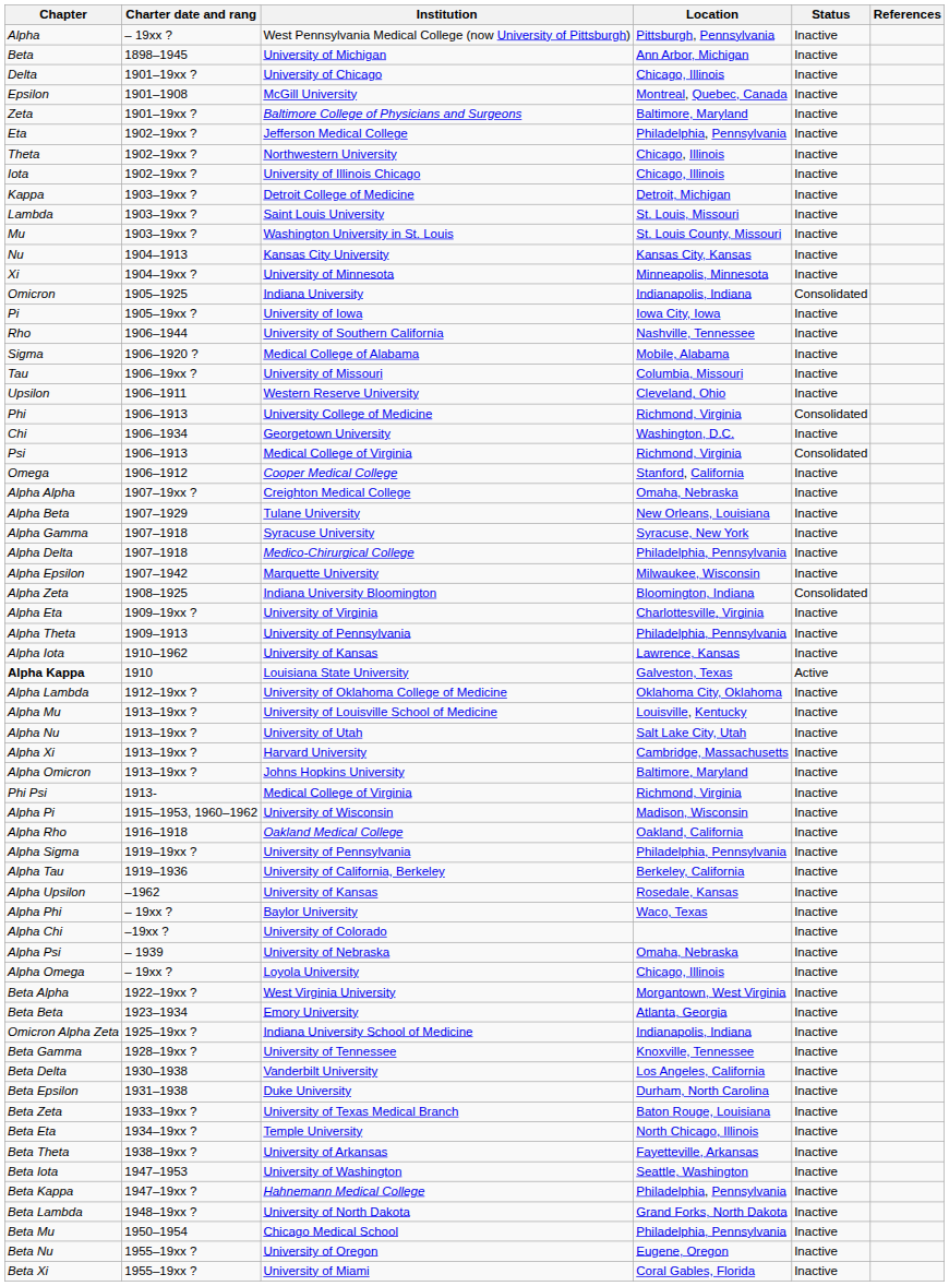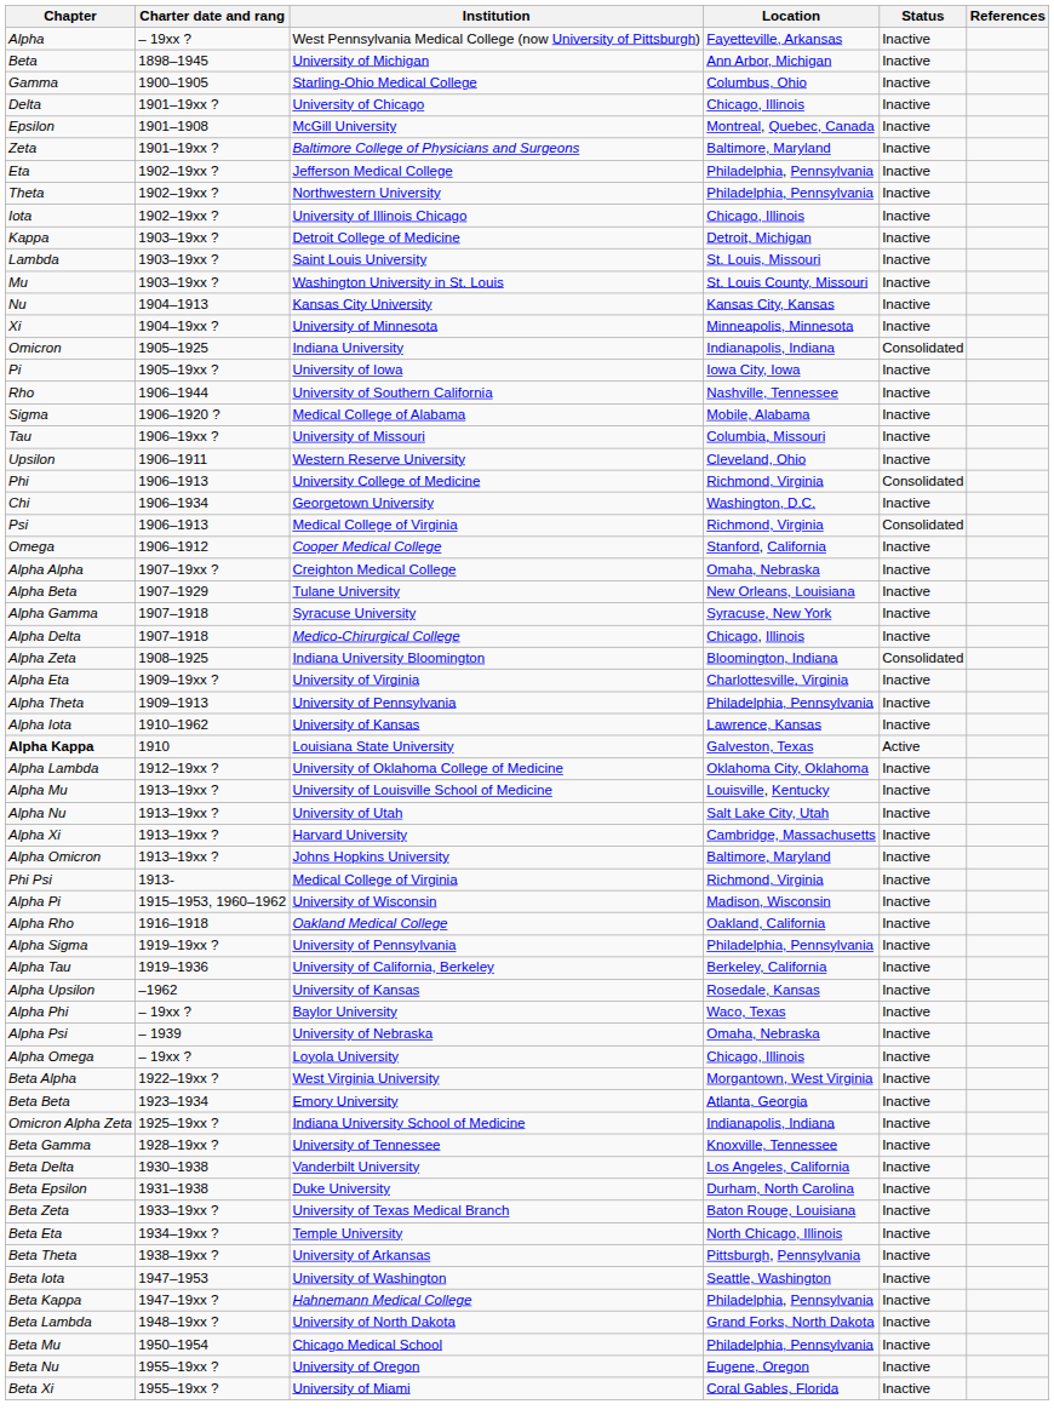 <table class="wikitable sortable">
 <tr>
 <th>Chapter</th>
 <th>Charter date and rang</th>
 <th>Institution</th>
 <th>Location</th>
 <th>Status</th>
 <th>References</th>
 </tr>
 <tr>
 <td><em>Alpha</em></td>
 <td> – 19xx ?</td>
 <td>West Pennsylvania Medical College (now <a href='#'>University of Pittsburgh</a>)</td>
-<td><a href='#'>Pittsburgh</a>, <a href='#'>Pennsylvania</a></td>
+<td><a href='#'>Fayetteville, Arkansas</a></td>
 <td>Inactive</td>
 <td></td>
 </tr>
 <tr>
 <td><em>Beta</em></td>
 <td>1898–1945</td>
 <td><a href='#'>University of Michigan</a></td>
 <td><a href='#'>Ann Arbor, Michigan</a></td>
+<td>Inactive</td>
+<td></td>
+</tr>
+<tr>
+<td><em>Gamma</em></td>
+<td>1900–1905</td>
+<td><a href='#'>Starling-Ohio Medical College</a></td>
+<td><a href='#'>Columbus, Ohio</a></td>
 <td>Inactive</td>
 <td></td>
 </tr>
 <tr>
 <td><em>Delta</em></td>
 <td>1901–19xx ?</td>
 <td><a href='#'>University of Chicago</a></td>
 <td><a href='#'>Chicago, Illinois</a></td>
 <td>Inactive</td>
 <td></td>
 </tr>
 <tr>
 <td><em>Epsilon</em></td>
 <td>1901–1908</td>
 <td><a href='#'>McGill University</a></td>
 <td><a href='#'>Montreal</a>, <a href='#'>Quebec, Canada</a></td>
 <td>Inactive</td>
 <td></td>
 </tr>
 <tr>
 <td><em>Zeta</em></td>
 <td>1901–19xx ?</td>
 <td><em><a href='#'>Baltimore College of Physicians and Surgeons</a></em></td>
 <td><a href='#'>Baltimore, Maryland</a></td>
 <td>Inactive</td>
 <td></td>
 </tr>
 <tr>
 <td><em>Eta</em></td>
 <td>1902–19xx ?</td>
 <td><a href='#'>Jefferson Medical College</a></td>
 <td><a href='#'>Philadelphia</a>, <a href='#'>Pennsylvania</a></td>
 <td>Inactive</td>
 <td></td>
 </tr>
 <tr>
 <td><em>Theta</em></td>
 <td>1902–19xx ?</td>
 <td><a href='#'>Northwestern University</a></td>
-<td><a href='#'>Chicago</a>, <a href='#'>Illinois</a></td>
+<td><a href='#'>Philadelphia, Pennsylvania</a></td>
 <td>Inactive</td>
 <td></td>
 </tr>
 <tr>
 <td><em>Iota</em></td>
 <td>1902–19xx ?</td>
 <td><a href='#'>University of Illinois Chicago</a></td>
 <td><a href='#'>Chicago, Illinois</a></td>
 <td>Inactive</td>
 <td></td>
 </tr>
 <tr>
 <td><em>Kappa</em></td>
 <td>1903–19xx ?</td>
 <td><a href='#'>Detroit College of Medicine</a></td>
 <td><a href='#'>Detroit, Michigan</a></td>
 <td>Inactive</td>
 <td></td>
 </tr>
 <tr>
 <td><em>Lambda</em></td>
 <td>1903–19xx ?</td>
 <td><a href='#'>Saint Louis University</a></td>
 <td><a href='#'>St. Louis, Missouri</a></td>
 <td>Inactive</td>
 <td></td>
 </tr>
 <tr>
 <td><em>Mu</em></td>
 <td>1903–19xx ?</td>
 <td><a href='#'>Washington University in St. Louis</a></td>
 <td><a href='#'>St. Louis County, Missouri</a></td>
 <td>Inactive</td>
 <td></td>
 </tr>
 <tr>
 <td><em>Nu</em></td>
 <td>1904–1913</td>
 <td><a href='#'>Kansas City University</a></td>
 <td><a href='#'>Kansas City, Kansas</a></td>
 <td>Inactive</td>
 <td></td>
 </tr>
 <tr>
 <td><em>Xi</em></td>
 <td>1904–19xx ?</td>
 <td><a href='#'>University of Minnesota</a></td>
 <td><a href='#'>Minneapolis, Minnesota</a></td>
 <td>Inactive</td>
 <td></td>
 </tr>
 <tr>
 <td><em>Omicron</em></td>
 <td>1905–1925</td>
 <td><a href='#'>Indiana University</a></td>
 <td><a href='#'>Indianapolis, Indiana</a></td>
 <td>Consolidated</td>
 <td></td>
 </tr>
 <tr>
 <td><em>Pi</em></td>
 <td>1905–19xx ?</td>
 <td><a href='#'>University of Iowa</a></td>
 <td><a href='#'>Iowa City, Iowa</a></td>
 <td>Inactive</td>
 <td></td>
 </tr>
 <tr>
 <td><em>Rho</em></td>
 <td>1906–1944</td>
 <td><a href='#'>University of Southern California</a></td>
 <td><a href='#'>Nashville, Tennessee</a></td>
 <td>Inactive</td>
 <td></td>
 </tr>
 <tr>
 <td><em>Sigma</em></td>
 <td>1906–1920 ?</td>
 <td><a href='#'>Medical College of Alabama</a></td>
 <td><a href='#'>Mobile, Alabama</a></td>
 <td>Inactive</td>
 <td></td>
 </tr>
 <tr>
 <td><em>Tau</em></td>
 <td>1906–19xx ?</td>
 <td><a href='#'>University of Missouri</a></td>
 <td><a href='#'>Columbia, Missouri</a></td>
 <td>Inactive</td>
 <td></td>
 </tr>
 <tr>
 <td><em>Upsilon</em></td>
 <td>1906–1911</td>
 <td><a href='#'>Western Reserve University</a></td>
 <td><a href='#'>Cleveland, Ohio</a></td>
 <td>Inactive</td>
 <td></td>
 </tr>
 <tr>
 <td><em>Phi</em></td>
 <td>1906–1913</td>
 <td><a href='#'>University College of Medicine</a></td>
 <td><a href='#'>Richmond, Virginia</a></td>
 <td>Consolidated</td>
 <td></td>
 </tr>
 <tr>
 <td><em>Chi</em></td>
 <td>1906–1934</td>
 <td><a href='#'>Georgetown University</a></td>
 <td><a href='#'>Washington, D.C.</a></td>
 <td>Inactive</td>
 <td></td>
 </tr>
 <tr>
 <td><em>Psi</em></td>
 <td>1906–1913</td>
 <td><a href='#'>Medical College of Virginia</a></td>
 <td><a href='#'>Richmond, Virginia</a></td>
 <td>Consolidated</td>
 <td></td>
 </tr>
 <tr>
 <td><em>Omega</em></td>
 <td>1906–1912</td>
 <td><em><a href='#'>Cooper Medical College</a></em></td>
 <td><a href='#'>Stanford</a>, <a href='#'>California</a></td>
 <td>Inactive</td>
 <td></td>
 </tr>
 <tr>
 <td><em>Alpha Alpha</em></td>
 <td>1907–19xx ?</td>
 <td><a href='#'>Creighton Medical College</a></td>
 <td><a href='#'>Omaha, Nebraska</a></td>
 <td>Inactive</td>
 <td></td>
 </tr>
 <tr>
 <td><em>Alpha Beta</em></td>
 <td>1907–1929</td>
 <td><a href='#'>Tulane University</a></td>
 <td><a href='#'>New Orleans, Louisiana</a></td>
 <td>Inactive</td>
 <td></td>
 </tr>
 <tr>
 <td><em>Alpha Gamma</em></td>
 <td>1907–1918</td>
 <td><a href='#'>Syracuse University</a></td>
 <td><a href='#'>Syracuse, New York</a></td>
 <td>Inactive</td>
 <td></td>
 </tr>
 <tr>
 <td><em>Alpha Delta</em></td>
 <td>1907–1918</td>
 <td><a href='#'><em>Medico-Chirurgical College</em></a></td>
-<td><a href='#'>Philadelphia, Pennsylvania</a></td>
-<td>Inactive</td>
-<td></td>
-</tr>
-<tr>
-<td><em>Alpha Epsilon</em></td>
-<td>1907–1942</td>
-<td><a href='#'>Marquette University</a></td>
-<td><a href='#'>Milwaukee, Wisconsin</a></td>
+<td><a href='#'>Chicago</a>, <a href='#'>Illinois</a></td>
 <td>Inactive</td>
 <td></td>
 </tr>
 <tr>
 <td><em>Alpha Zeta</em></td>
 <td>1908–1925</td>
 <td><a href='#'>Indiana University Bloomington</a></td>
 <td><a href='#'>Bloomington, Indiana</a></td>
 <td>Consolidated</td>
 <td></td>
 </tr>
 <tr>
 <td><em>Alpha Eta</em></td>
 <td>1909–19xx ?</td>
 <td><a href='#'>University of Virginia</a></td>
 <td><a href='#'>Charlottesville, Virginia</a></td>
 <td>Inactive</td>
 <td></td>
 </tr>
 <tr>
 <td><em>Alpha Theta</em></td>
 <td>1909–1913</td>
 <td><a href='#'>University of Pennsylvania</a></td>
 <td><a href='#'>Philadelphia, Pennsylvania</a></td>
 <td>Inactive</td>
 <td></td>
 </tr>
 <tr>
 <td><em>Alpha Iota</em></td>
 <td>1910–1962</td>
 <td><a href='#'>University of Kansas</a></td>
 <td><a href='#'>Lawrence, Kansas</a></td>
 <td>Inactive</td>
 <td></td>
 </tr>
 <tr>
 <td><strong>Alpha Kappa</strong></td>
 <td>1910</td>
 <td><a href='#'>Louisiana State University</a></td>
 <td><a href='#'>Galveston, Texas</a></td>
 <td>Active</td>
 <td><strong></strong></td>
 </tr>
 <tr>
 <td><em>Alpha Lambda</em></td>
 <td>1912–19xx ?</td>
 <td><a href='#'>University of Oklahoma College of Medicine</a></td>
 <td><a href='#'>Oklahoma City, Oklahoma</a></td>
 <td>Inactive</td>
 <td></td>
 </tr>
 <tr>
 <td><em>Alpha Mu</em></td>
 <td>1913–19xx ?</td>
 <td><a href='#'>University of Louisville School of Medicine</a></td>
 <td><a href='#'>Louisville</a>, <a href='#'>Kentucky</a></td>
 <td>Inactive</td>
 <td></td>
 </tr>
 <tr>
 <td><em>Alpha Nu</em></td>
 <td>1913–19xx ?</td>
 <td><a href='#'>University of Utah</a></td>
 <td><a href='#'>Salt Lake City, Utah</a></td>
 <td>Inactive</td>
 <td></td>
 </tr>
 <tr>
 <td><em>Alpha Xi</em></td>
 <td>1913–19xx ?</td>
 <td><a href='#'>Harvard University</a></td>
 <td><a href='#'>Cambridge, Massachusetts</a></td>
 <td>Inactive</td>
 <td></td>
 </tr>
 <tr>
 <td><em>Alpha Omicron</em></td>
 <td>1913–19xx ?</td>
 <td><a href='#'>Johns Hopkins University</a></td>
 <td><a href='#'>Baltimore, Maryland</a></td>
 <td>Inactive</td>
 <td></td>
 </tr>
 <tr>
 <td><em>Phi Psi</em></td>
 <td>1913-</td>
 <td><a href='#'>Medical College of Virginia</a></td>
 <td><a href='#'>Richmond, Virginia</a></td>
 <td>Inactive</td>
 <td></td>
 </tr>
 <tr>
 <td><em>Alpha Pi</em></td>
 <td>1915–1953, 1960–1962</td>
 <td><a href='#'>University of Wisconsin</a></td>
 <td><a href='#'>Madison, Wisconsin</a></td>
 <td>Inactive</td>
 <td></td>
 </tr>
 <tr>
 <td><em>Alpha Rho</em></td>
 <td>1916–1918</td>
 <td><em><a href='#'>Oakland Medical College</a></em></td>
 <td><a href='#'>Oakland, California</a></td>
 <td>Inactive</td>
 <td></td>
 </tr>
 <tr>
 <td><em>Alpha Sigma</em></td>
 <td>1919–19xx ?</td>
 <td><a href='#'>University of Pennsylvania</a></td>
 <td><a href='#'>Philadelphia, Pennsylvania</a></td>
 <td>Inactive</td>
 <td></td>
 </tr>
 <tr>
 <td><em>Alpha Tau</em></td>
 <td>1919–1936</td>
 <td><a href='#'>University of California, Berkeley</a></td>
 <td><a href='#'>Berkeley, California</a></td>
 <td>Inactive</td>
 <td></td>
 </tr>
 <tr>
 <td><em>Alpha Upsilon</em></td>
 <td> –1962</td>
 <td><a href='#'>University of Kansas</a></td>
 <td><a href='#'>Rosedale, Kansas</a></td>
 <td>Inactive</td>
 <td></td>
 </tr>
 <tr>
 <td><em>Alpha Phi</em></td>
 <td> – 19xx ?</td>
 <td><a href='#'>Baylor University</a></td>
 <td><a href='#'>Waco, Texas</a></td>
 <td>Inactive</td>
 <td></td>
 </tr>
 <tr>
-<td><em>Alpha Chi</em></td>
-<td>–19xx ?</td>
-<td><a href='#'>University of Colorado</a></td>
-<td></td>
-<td>Inactive</td>
-<td></td>
-</tr>
-<tr>
 <td><em>Alpha Psi</em></td>
 <td> – 1939</td>
 <td><a href='#'>University of Nebraska</a></td>
 <td><a href='#'>Omaha, Nebraska</a></td>
 <td>Inactive</td>
 <td></td>
 </tr>
 <tr>
 <td><em>Alpha Omega</em></td>
 <td> – 19xx ?</td>
 <td><a href='#'>Loyola University</a></td>
 <td><a href='#'>Chicago, Illinois</a></td>
 <td>Inactive</td>
 <td></td>
 </tr>
 <tr>
 <td><em>Beta Alpha</em></td>
 <td>1922–19xx ?</td>
 <td><a href='#'>West Virginia University</a></td>
 <td><a href='#'>Morgantown, West Virginia</a></td>
 <td>Inactive</td>
 <td></td>
 </tr>
 <tr>
 <td><em>Beta Beta</em></td>
 <td>1923–1934</td>
 <td><a href='#'>Emory University</a></td>
 <td><a href='#'>Atlanta, Georgia</a></td>
 <td>Inactive</td>
 <td></td>
 </tr>
 <tr>
 <td><em>Omicron Alpha Zeta</em></td>
 <td>1925–19xx ?</td>
 <td><a href='#'>Indiana University School of Medicine</a></td>
 <td><a href='#'>Indianapolis, Indiana</a></td>
 <td>Inactive</td>
 <td></td>
 </tr>
 <tr>
 <td><em>Beta Gamma</em></td>
 <td>1928–19xx ?</td>
 <td><a href='#'>University of Tennessee</a></td>
 <td><a href='#'>Knoxville, Tennessee</a></td>
 <td>Inactive</td>
 <td></td>
 </tr>
 <tr>
 <td><em>Beta Delta</em></td>
 <td>1930–1938</td>
 <td><a href='#'>Vanderbilt University</a></td>
 <td><a href='#'>Los Angeles, California</a></td>
 <td>Inactive</td>
 <td></td>
 </tr>
 <tr>
 <td><em>Beta Epsilon</em></td>
 <td>1931–1938</td>
 <td><a href='#'>Duke University</a></td>
 <td><a href='#'>Durham, North Carolina</a></td>
 <td>Inactive</td>
 <td></td>
 </tr>
 <tr>
 <td><em>Beta Zeta</em></td>
 <td>1933–19xx ?</td>
 <td><a href='#'>University of Texas Medical Branch</a></td>
 <td><a href='#'>Baton Rouge, Louisiana</a></td>
 <td>Inactive</td>
 <td></td>
 </tr>
 <tr>
 <td><em>Beta Eta</em></td>
 <td>1934–19xx ?</td>
 <td><a href='#'>Temple University</a></td>
 <td><a href='#'>North Chicago, Illinois</a></td>
 <td>Inactive</td>
 <td></td>
 </tr>
 <tr>
 <td><em>Beta Theta</em></td>
 <td>1938–19xx ?</td>
 <td><a href='#'>University of Arkansas</a></td>
-<td><a href='#'>Fayetteville, Arkansas</a></td>
+<td><a href='#'>Pittsburgh</a>, <a href='#'>Pennsylvania</a></td>
 <td>Inactive</td>
 <td></td>
 </tr>
 <tr>
 <td><em>Beta Iota</em></td>
 <td>1947–1953</td>
 <td><a href='#'>University of Washington</a></td>
 <td><a href='#'>Seattle, Washington</a></td>
 <td>Inactive</td>
 <td></td>
 </tr>
 <tr>
 <td><em>Beta Kappa</em></td>
 <td>1947–19xx ?</td>
 <td><em><a href='#'>Hahnemann Medical College</a></em></td>
 <td><a href='#'>Philadelphia</a>, <a href='#'>Pennsylvania</a></td>
 <td>Inactive</td>
 <td></td>
 </tr>
 <tr>
 <td><em>Beta Lambda</em></td>
 <td>1948–19xx ?</td>
 <td><a href='#'>University of North Dakota</a></td>
 <td><a href='#'>Grand Forks, North Dakota</a></td>
 <td>Inactive</td>
 <td></td>
 </tr>
 <tr>
 <td><em>Beta Mu</em></td>
 <td>1950–1954</td>
 <td><a href='#'>Chicago Medical School</a></td>
 <td><a href='#'>Philadelphia, Pennsylvania</a></td>
 <td>Inactive</td>
 <td></td>
 </tr>
 <tr>
 <td><em>Beta Nu</em></td>
 <td>1955–19xx ?</td>
 <td><a href='#'>University of Oregon</a></td>
 <td><a href='#'>Eugene, Oregon</a></td>
 <td>Inactive</td>
 <td></td>
 </tr>
 <tr>
 <td><em>Beta Xi</em></td>
 <td>1955–19xx ?</td>
 <td><a href='#'>University of Miami</a></td>
 <td><a href='#'>Coral Gables, Florida</a></td>
 <td>Inactive</td>
 <td></td>
 </tr>
 </table>
